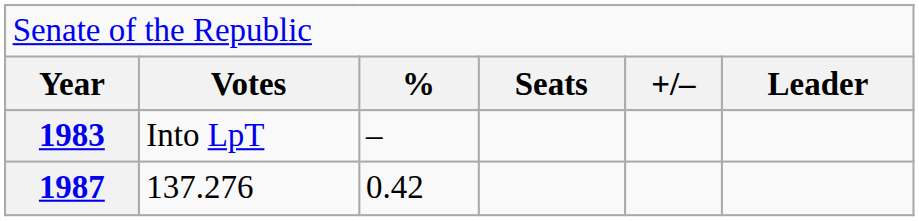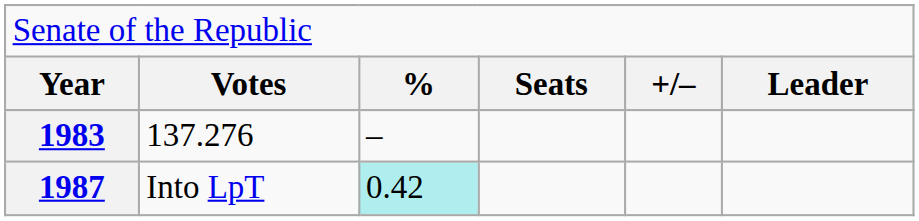 <table class="wikitable" style="width:50%; border:1px #AAAAFF solid">
 <tr>
 <td colspan="6"><a href='#'>Senate of the Republic</a></td>
 </tr>
 <tr>
 <th>Year</th>
 <th>Votes</th>
 <th>%</th>
 <th>Seats</th>
 <th>+/–</th>
 <th>Leader</th>
 </tr>
 <tr>
 <th><a href='#'>1983</a></th>
-<td>Into <a href='#'>LpT</a></td>
+<td>137.276</td>
 <td>–</td>
 <td></td>
 <td></td>
 <td></td>
 </tr>
 <tr>
 <th><a href='#'>1987</a></th>
-<td>137.276</td>
-<td>0.42</td>
+<td>Into <a href='#'>LpT</a></td>
+<td style="background: paleturquoise;">0.42</td>
 <td></td>
 <td></td>
 <td></td>
 </tr>
 </table>
